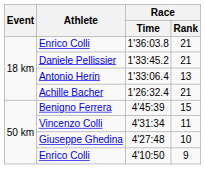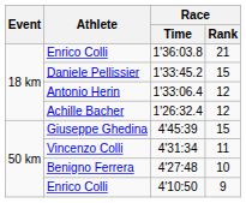 <table class="wikitable" border="1" style="font-size:90%">
 <tr>
 <th rowspan=2>Event</th>
 <th rowspan=2>Athlete</th>
 <th colspan=2>Race</th>
 </tr>
 <tr>
 <th>Time</th>
 <th>Rank</th>
 </tr>
 <tr>
 <td rowspan=4>18 km</td>
 <td><a href='#'>Enrico Colli</a></td>
 <td align=center>1'36:03.8</td>
 <td align=center>21</td>
 </tr>
 <tr>
 <td><a href='#'>Daniele Pellissier</a></td>
 <td align=center>1'33:45.2</td>
-<td align=center>21</td>
+<td align=center>15</td>
 </tr>
 <tr>
 <td><a href='#'>Antonio Herin</a></td>
 <td align=center>1'33:06.4</td>
-<td align=center>13</td>
+<td align=center>12</td>
 </tr>
 <tr>
 <td><a href='#'>Achille Bacher</a></td>
 <td align=center>1'26:32.4</td>
-<td align=center>21</td>
+<td align=center>12</td>
 </tr>
 <tr>
 <td rowspan=4>50 km</td>
-<td><a href='#'>Benigno Ferrera</a></td>
+<td><a href='#'>Giuseppe Ghedina</a></td>
 <td align=center>4'45:39</td>
 <td align=center>15</td>
 </tr>
 <tr>
 <td><a href='#'>Vincenzo Colli</a></td>
 <td align=center>4'31:34</td>
 <td align=center>11</td>
 </tr>
 <tr>
-<td><a href='#'>Giuseppe Ghedina</a></td>
+<td><a href='#'>Benigno Ferrera</a></td>
 <td align=center>4'27:48</td>
 <td align=center>10</td>
 </tr>
 <tr>
 <td><a href='#'>Enrico Colli</a></td>
 <td align=center>4'10:50</td>
 <td align=center>9</td>
 </tr>
 </table>
